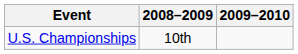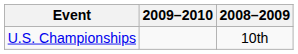 <table class="wikitable" style="text-align:center">
 <tr>
 <th>Event</th>
+<th>2009–2010</th>
 <th>2008–2009</th>
-<th>2009–2010</th>
 </tr>
 <tr>
 <td align=left><a href='#'>U.S. Championships</a></td>
+<td></td>
 <td>10th</td>
-<td></td>
 </tr>
 </table>
